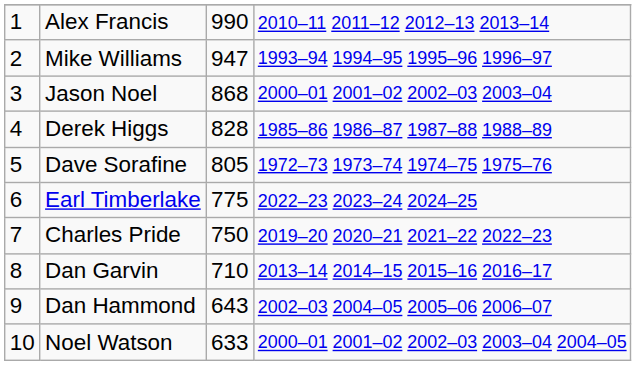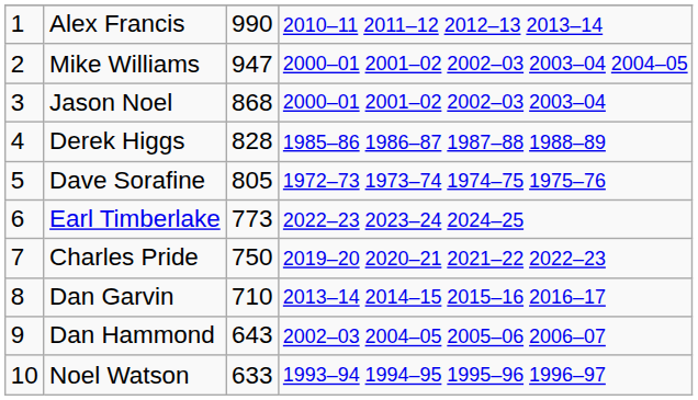 <table class="wikitable">
 <tr>
 </tr>
 <tr>
 <td>1</td>
 <td>Alex Francis</td>
 <td>990</td>
 <td style="font-size:80%;"><a href='#'>2010–11</a> <a href='#'>2011–12</a> <a href='#'>2012–13</a> <a href='#'>2013–14</a></td>
 </tr>
 <tr>
 <td>2</td>
 <td>Mike Williams</td>
 <td>947</td>
-<td style="font-size:80%;"><a href='#'>1993–94</a> <a href='#'>1994–95</a> <a href='#'>1995–96</a> <a href='#'>1996–97</a></td>
+<td style="font-size:80%;"><a href='#'>2000–01</a> <a href='#'>2001–02</a> <a href='#'>2002–03</a> <a href='#'>2003–04</a> <a href='#'>2004–05</a></td>
 </tr>
 <tr>
 <td>3</td>
 <td>Jason Noel</td>
 <td>868</td>
 <td style="font-size:80%;"><a href='#'>2000–01</a> <a href='#'>2001–02</a> <a href='#'>2002–03</a> <a href='#'>2003–04</a></td>
 </tr>
 <tr>
 <td>4</td>
 <td>Derek Higgs</td>
 <td>828</td>
 <td style="font-size:80%;"><a href='#'>1985–86</a> <a href='#'>1986–87</a> <a href='#'>1987–88</a> <a href='#'>1988–89</a></td>
 </tr>
 <tr>
 <td>5</td>
 <td>Dave Sorafine</td>
 <td>805</td>
 <td style="font-size:80%;"><a href='#'>1972–73</a> <a href='#'>1973–74</a> <a href='#'>1974–75</a> <a href='#'>1975–76</a></td>
 </tr>
 <tr>
 <td>6</td>
 <td><a href='#'>Earl Timberlake</a></td>
-<td>775</td>
+<td>773</td>
 <td style="font-size:80%;"><a href='#'>2022–23</a> <a href='#'>2023–24</a> <a href='#'>2024–25</a></td>
 </tr>
 <tr>
 <td>7</td>
 <td>Charles Pride</td>
 <td>750</td>
 <td style="font-size:80%;"><a href='#'>2019–20</a> <a href='#'>2020–21</a> <a href='#'>2021–22</a> <a href='#'>2022–23</a></td>
 </tr>
 <tr>
 <td>8</td>
 <td>Dan Garvin</td>
 <td>710</td>
 <td style="font-size:80%;"><a href='#'>2013–14</a> <a href='#'>2014–15</a> <a href='#'>2015–16</a> <a href='#'>2016–17</a></td>
 </tr>
 <tr>
 <td>9</td>
 <td>Dan Hammond</td>
 <td>643</td>
 <td style="font-size:80%;"><a href='#'>2002–03</a> <a href='#'>2004–05</a> <a href='#'>2005–06</a> <a href='#'>2006–07</a></td>
 </tr>
 <tr>
 <td>10</td>
 <td>Noel Watson</td>
 <td>633</td>
-<td style="font-size:80%;"><a href='#'>2000–01</a> <a href='#'>2001–02</a> <a href='#'>2002–03</a> <a href='#'>2003–04</a> <a href='#'>2004–05</a></td>
+<td style="font-size:80%;"><a href='#'>1993–94</a> <a href='#'>1994–95</a> <a href='#'>1995–96</a> <a href='#'>1996–97</a></td>
 </tr>
 </table>
